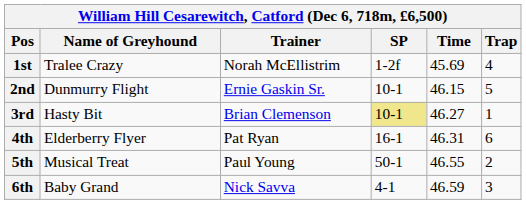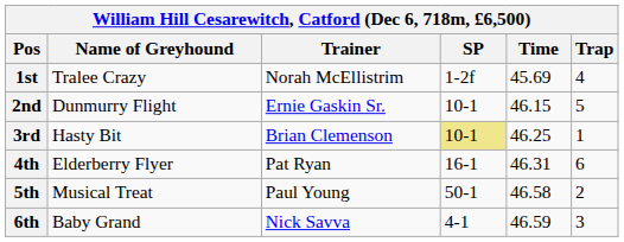 <table class="wikitable">
 <tr>
 <th colspan="6"><a href='#'>William Hill Cesarewitch</a>, <a href='#'>Catford</a> (Dec 6, 718m, £6,500)</th>
 </tr>
 <tr>
 <th width=30>Pos</th>
 <th width=180>Name of Greyhound</th>
 <th width=150>Trainer</th>
 <th width=50>SP</th>
 <th width=50>Time</th>
 <th width=30>Trap</th>
 </tr>
 <tr>
 <th>1st</th>
 <td>Tralee Crazy</td>
 <td>Norah McEllistrim</td>
 <td>1-2f</td>
 <td>45.69</td>
 <td>4</td>
 </tr>
 <tr>
 <th>2nd</th>
 <td>Dunmurry Flight</td>
 <td><a href='#'>Ernie Gaskin Sr.</a></td>
 <td>10-1</td>
 <td>46.15</td>
 <td>5</td>
 </tr>
 <tr>
 <th>3rd</th>
 <td>Hasty Bit</td>
 <td><a href='#'>Brian Clemenson</a></td>
 <td style="background: khaki;">10-1</td>
-<td>46.27</td>
+<td>46.25</td>
 <td>1</td>
 </tr>
 <tr>
 <th>4th</th>
 <td>Elderberry Flyer</td>
 <td>Pat Ryan</td>
 <td>16-1</td>
 <td>46.31</td>
 <td>6</td>
 </tr>
 <tr>
 <th>5th</th>
 <td>Musical Treat</td>
 <td>Paul Young</td>
 <td>50-1</td>
-<td>46.55</td>
+<td>46.58</td>
 <td>2</td>
 </tr>
 <tr>
 <th>6th</th>
 <td>Baby Grand</td>
 <td><a href='#'>Nick Savva</a></td>
 <td>4-1</td>
 <td>46.59</td>
 <td>3</td>
 </tr>
 </table>
